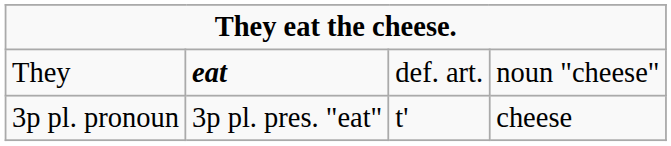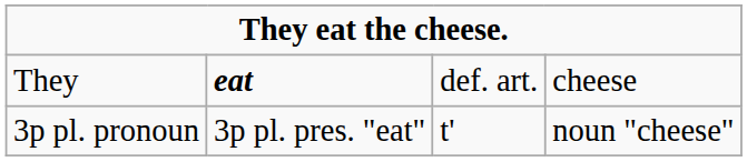 <table class="wikitable" style="margin-left: auto; margin-right: auto">
 <tr>
 <td colspan="6" style="text-align: center;"><strong>They eat the cheese.</strong></td>
 </tr>
 <tr>
 <td>They</td>
 <td><strong><em>eat</em></strong></td>
 <td>def. art.</td>
-<td>noun "cheese"</td>
+<td>cheese</td>
 </tr>
 <tr>
 <td>3p pl. pronoun</td>
 <td>3p pl. pres. "eat"</td>
 <td>t'</td>
-<td>cheese</td>
+<td>noun "cheese"</td>
 </tr>
 </table>
